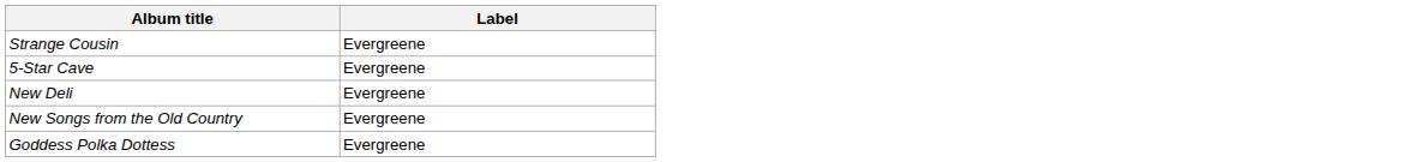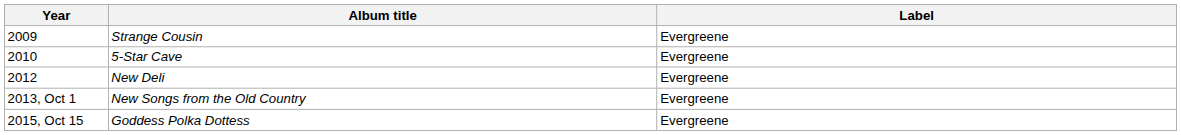 <table class="wikitable collapsible sortable" border="0" cellpadding="1" style="color: black; background-color: #FFFFFF; font-size:90%; width="45%">
 <tr>
+<th>Year</th>
 <th>Album title</th>
 <th>Label</th>
 </tr>
 <tr valign="top">
+<td width="7%">2009</td>
 <td width="37%"><em>Strange Cousin</em></td>
 <td width="35%">Evergreene</td>
 </tr>
 <tr>
+<td>2010</td>
 <td><em>5-Star Cave</em></td>
 <td>Evergreene</td>
 </tr>
 <tr>
+<td>2012</td>
 <td><em>New Deli</em></td>
 <td>Evergreene</td>
 </tr>
 <tr>
+<td>2013, Oct 1</td>
 <td><em>New Songs from the Old Country</em></td>
 <td>Evergreene</td>
 </tr>
 <tr>
+<td>2015, Oct 15</td>
 <td><em>Goddess Polka Dottess</em></td>
 <td>Evergreene</td>
 </tr>
 </table>
